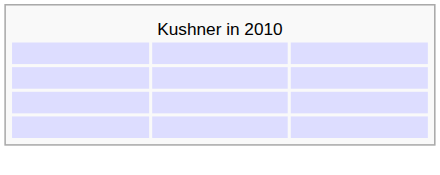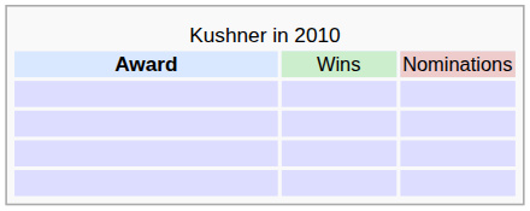 <table class="infobox" style="width: 25em; text-align: left; font-size: 70%; vertical-align: middle;">
 <tr>
 <td colspan="3" style="text-align:center;"></td>
 </tr>
 <tr>
 <td colspan="3" style="text-align:center;">Kushner in 2010</td>
+</tr>
+<tr bgcolor=#D9E8FF style="text-align:center;">
+<th style="vertical-align: middle;">Award</th>
+<td style="background:#cceecc; font-size:8pt; vertical-align: middle;" width="60px">Wins</td>
+<td style="background:#eecccc; font-size:8pt; vertical-align: middle;" width="60px">Nominations</td>
 </tr>
 <tr bgcolor=#ddddff>
 <td align="center"><br></td>
 <td></td>
 <td></td>
 </tr>
 <tr bgcolor=#ddddff>
 <td align="center"><br></td>
 <td></td>
 <td></td>
 </tr>
 <tr bgcolor=#ddddff>
 <td align="center"><br></td>
 <td></td>
 <td></td>
 </tr>
 <tr bgcolor=#ddddff>
 <td align="center"><br></td>
 <td></td>
 <td></td>
 </tr>
 </table>
